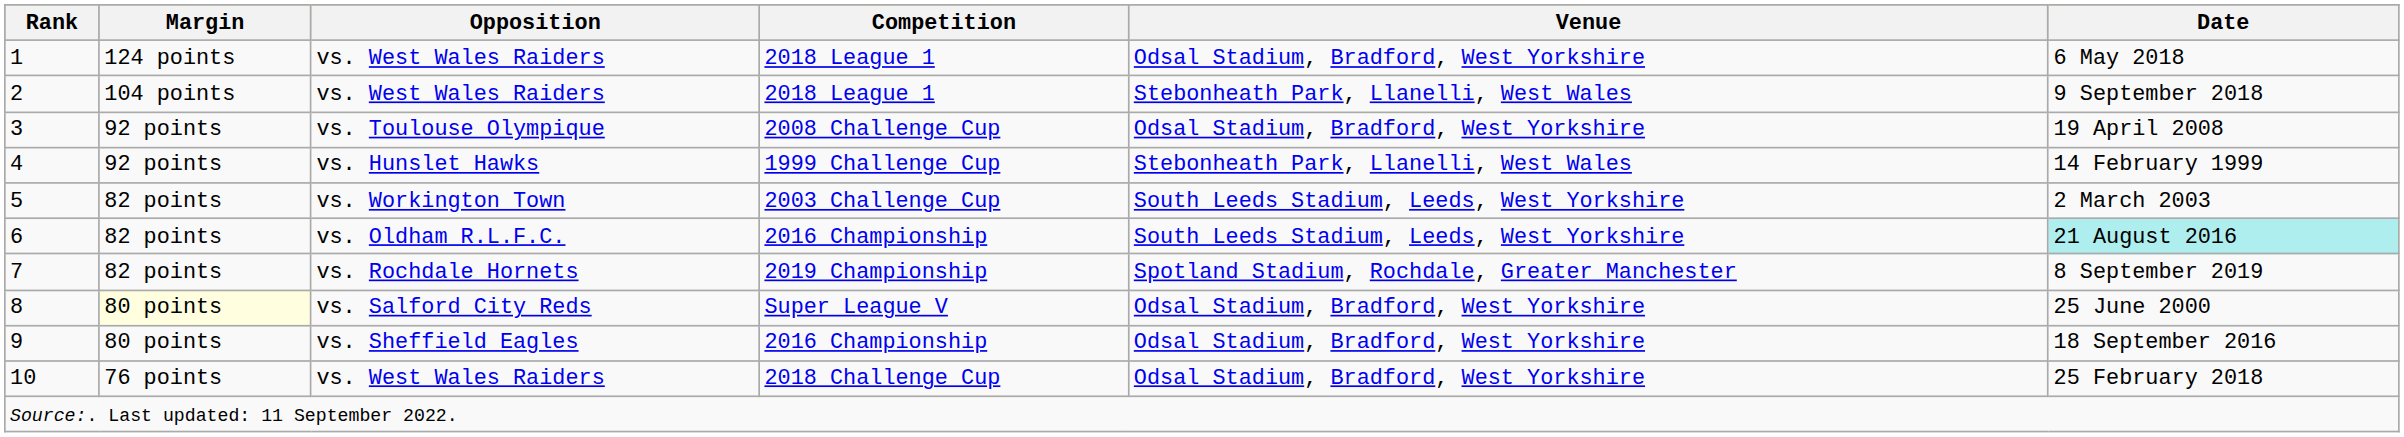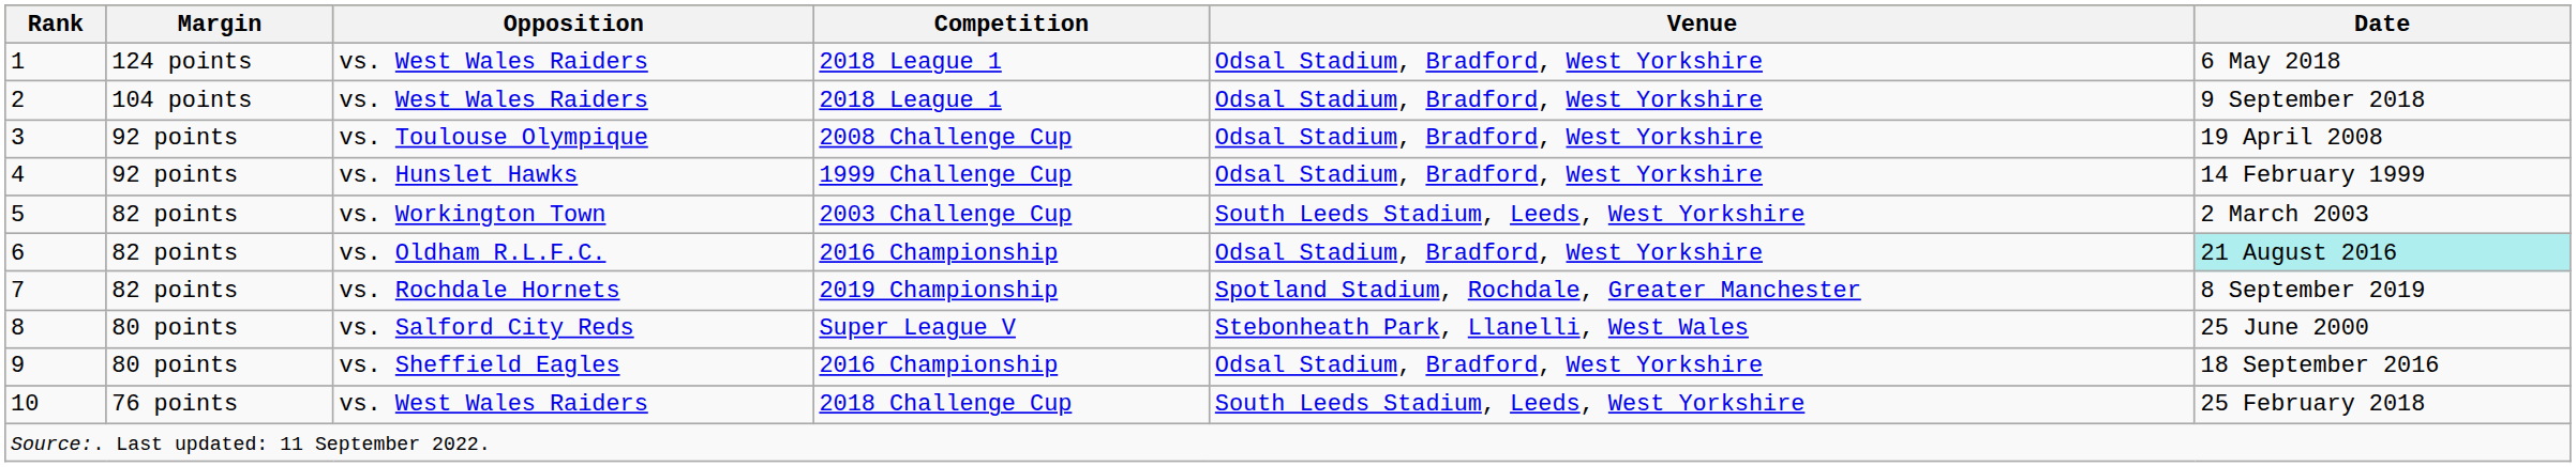 <table class="wikitable sortable" style="width:90%;">
 <tr style="background:#bdb76b;">
 <th>Rank</th>
 <th>Margin</th>
 <th>Opposition</th>
 <th>Competition</th>
 <th>Venue</th>
 <th>Date</th>
 </tr>
 <tr>
 <td>1</td>
 <td>124 points</td>
 <td>vs. <a href='#'>West Wales Raiders</a></td>
 <td><a href='#'>2018 League 1</a></td>
 <td> <a href='#'>Odsal Stadium</a>, <a href='#'>Bradford</a>, <a href='#'>West Yorkshire</a></td>
 <td>6 May 2018</td>
 </tr>
 <tr>
 <td>2</td>
 <td>104 points</td>
 <td>vs. <a href='#'>West Wales Raiders</a></td>
 <td><a href='#'>2018 League 1</a></td>
-<td> <a href='#'>Stebonheath Park</a>, <a href='#'>Llanelli</a>, <a href='#'>West Wales</a></td>
+<td> <a href='#'>Odsal Stadium</a>, <a href='#'>Bradford</a>, <a href='#'>West Yorkshire</a></td>
 <td>9 September 2018</td>
 </tr>
 <tr>
 <td>3</td>
 <td>92 points</td>
 <td>vs. <a href='#'>Toulouse Olympique</a></td>
 <td><a href='#'>2008 Challenge Cup</a></td>
 <td> <a href='#'>Odsal Stadium</a>, <a href='#'>Bradford</a>, <a href='#'>West Yorkshire</a></td>
 <td>19 April 2008</td>
 </tr>
 <tr>
 <td>4</td>
 <td>92 points</td>
 <td>vs. <a href='#'>Hunslet Hawks</a></td>
 <td><a href='#'>1999 Challenge Cup</a></td>
-<td> <a href='#'>Stebonheath Park</a>, <a href='#'>Llanelli</a>, <a href='#'>West Wales</a></td>
+<td> <a href='#'>Odsal Stadium</a>, <a href='#'>Bradford</a>, <a href='#'>West Yorkshire</a></td>
 <td>14 February 1999</td>
 </tr>
 <tr>
 <td>5</td>
 <td>82 points</td>
 <td>vs. <a href='#'>Workington Town</a></td>
 <td><a href='#'>2003 Challenge Cup</a></td>
 <td> <a href='#'>South Leeds Stadium</a>, <a href='#'>Leeds</a>, <a href='#'>West Yorkshire</a></td>
 <td>2 March 2003</td>
 </tr>
 <tr>
 <td>6</td>
 <td>82 points</td>
 <td>vs. <a href='#'>Oldham R.L.F.C.</a></td>
 <td><a href='#'>2016 Championship</a></td>
-<td> <a href='#'>South Leeds Stadium</a>, <a href='#'>Leeds</a>, <a href='#'>West Yorkshire</a></td>
+<td> <a href='#'>Odsal Stadium</a>, <a href='#'>Bradford</a>, <a href='#'>West Yorkshire</a></td>
 <td style="background: paleturquoise;">21 August 2016</td>
 </tr>
 <tr>
 <td>7</td>
 <td>82 points</td>
 <td>vs. <a href='#'>Rochdale Hornets</a></td>
 <td><a href='#'>2019 Championship</a></td>
 <td> <a href='#'>Spotland Stadium</a>, <a href='#'>Rochdale</a>, <a href='#'>Greater Manchester</a></td>
 <td>8 September 2019</td>
 </tr>
 <tr>
 <td>8</td>
-<td style="background: lightyellow;">80 points</td>
+<td>80 points</td>
 <td>vs. <a href='#'>Salford City Reds</a></td>
 <td><a href='#'>Super League V</a></td>
-<td> <a href='#'>Odsal Stadium</a>, <a href='#'>Bradford</a>, <a href='#'>West Yorkshire</a></td>
+<td> <a href='#'>Stebonheath Park</a>, <a href='#'>Llanelli</a>, <a href='#'>West Wales</a></td>
 <td>25 June 2000</td>
 </tr>
 <tr>
 <td>9</td>
 <td>80 points</td>
 <td>vs. <a href='#'>Sheffield Eagles</a></td>
 <td><a href='#'>2016 Championship</a></td>
 <td> <a href='#'>Odsal Stadium</a>, <a href='#'>Bradford</a>, <a href='#'>West Yorkshire</a></td>
 <td>18 September 2016</td>
 </tr>
 <tr>
 <td>10</td>
 <td>76 points</td>
 <td>vs. <a href='#'>West Wales Raiders</a></td>
 <td><a href='#'>2018 Challenge Cup</a></td>
-<td> <a href='#'>Odsal Stadium</a>, <a href='#'>Bradford</a>, <a href='#'>West Yorkshire</a></td>
+<td> <a href='#'>South Leeds Stadium</a>, <a href='#'>Leeds</a>, <a href='#'>West Yorkshire</a></td>
 <td>25 February 2018</td>
 </tr>
 <tr>
 <td colspan="7"><small><em>Source:</em>. Last updated: 11 September 2022.</small></td>
 </tr>
 </table>
